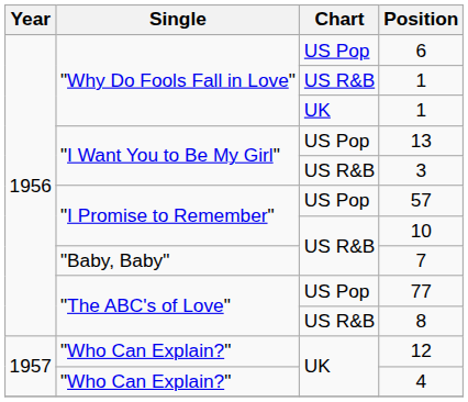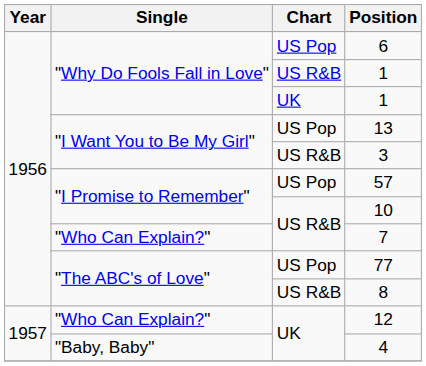 <table class="wikitable">
 <tr>
 <th>Year</th>
 <th>Single</th>
 <th>Chart</th>
 <th>Position</th>
 </tr>
 <tr>
 <td rowspan="10">1956</td>
 <td rowspan="3">"<a href='#'>Why Do Fools Fall in Love</a>"</td>
 <td rowspan="1"><a href='#'>US Pop</a></td>
 <td align="center">6</td>
 </tr>
 <tr>
 <td rowspan="1"><a href='#'>US R&B</a></td>
 <td align="center">1</td>
 </tr>
 <tr>
 <td rowspan="1"><a href='#'>UK</a></td>
 <td align="center">1</td>
 </tr>
 <tr>
 <td rowspan="2">"<a href='#'>I Want You to Be My Girl</a>"</td>
 <td rowspan="1">US Pop</td>
 <td align="center">13</td>
 </tr>
 <tr>
 <td rowspan="1">US R&B</td>
 <td align="center">3</td>
 </tr>
 <tr>
 <td rowspan="2">"<a href='#'>I Promise to Remember</a>"</td>
 <td rowspan="1">US Pop</td>
 <td align="center">57</td>
 </tr>
 <tr>
 <td rowspan="2">US R&B</td>
 <td align="center">10</td>
 </tr>
 <tr>
-<td rowspan="1">"Baby, Baby"</td>
+<td rowspan="1">"<a href='#'>Who Can Explain?</a>"</td>
 <td align="center">7</td>
 </tr>
 <tr>
 <td rowspan="2">"<a href='#'>The ABC's of Love</a>"</td>
 <td rowspan="1">US Pop</td>
 <td align="center">77</td>
 </tr>
 <tr>
 <td rowspan="1">US R&B</td>
 <td align="center">8</td>
 </tr>
 <tr>
 <td rowspan="2">1957</td>
 <td rowspan="1">"<a href='#'>Who Can Explain?</a>"</td>
 <td rowspan="2">UK</td>
 <td align="center">12</td>
 </tr>
 <tr>
-<td rowspan="1">"<a href='#'>Who Can Explain?</a>"</td>
+<td rowspan="1">"Baby, Baby"</td>
 <td align="center">4</td>
 </tr>
 <tr>
 </tr>
 </table>
